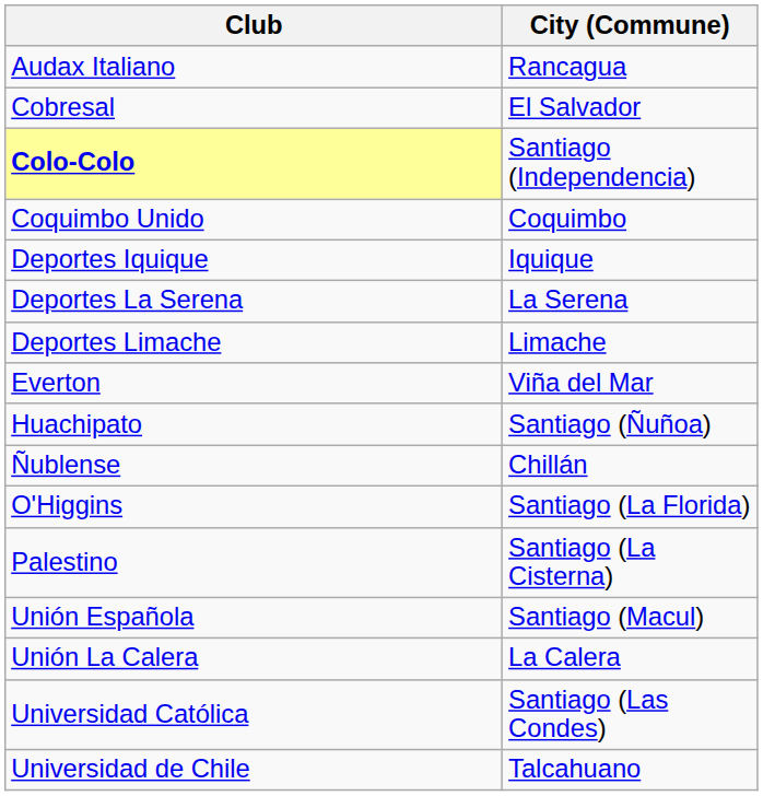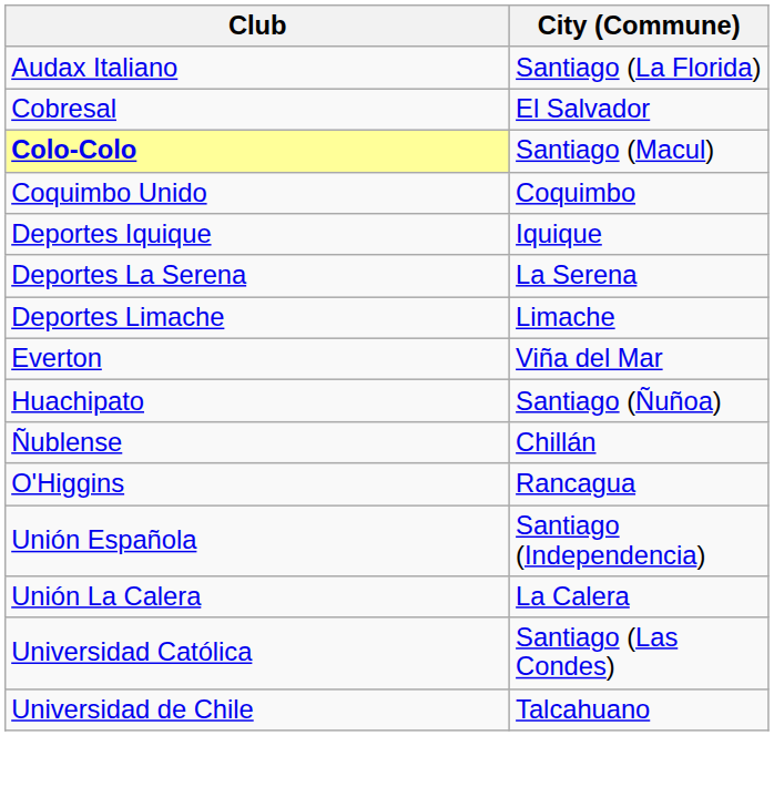 <table class="wikitable sortable">
 <tr>
 <th style="width:300px; text-align:center;">Club</th>
 <th style="width:150px; text-align:center;">City (Commune)</th>
 </tr>
 <tr>
 <td><a href='#'>Audax Italiano</a></td>
-<td><a href='#'>Rancagua</a></td>
+<td><a href='#'>Santiago</a> (<a href='#'>La Florida</a>)</td>
 </tr>
 <tr>
 <td><a href='#'>Cobresal</a></td>
 <td><a href='#'>El Salvador</a></td>
 </tr>
 <tr>
 <td style="background:#ff9;"><strong><a href='#'>Colo-Colo</a></strong></td>
-<td><a href='#'>Santiago</a> (<a href='#'>Independencia</a>)</td>
+<td><a href='#'>Santiago</a> (<a href='#'>Macul</a>)</td>
 </tr>
 <tr>
 <td><a href='#'>Coquimbo Unido</a></td>
 <td><a href='#'>Coquimbo</a></td>
 </tr>
 <tr>
 <td><a href='#'>Deportes Iquique</a></td>
 <td><a href='#'>Iquique</a></td>
 </tr>
 <tr>
 <td><a href='#'>Deportes La Serena</a></td>
 <td><a href='#'>La Serena</a></td>
 </tr>
 <tr>
 <td><a href='#'>Deportes Limache</a></td>
 <td><a href='#'>Limache</a></td>
 </tr>
 <tr>
 <td><a href='#'>Everton</a></td>
 <td><a href='#'>Viña del Mar</a></td>
 </tr>
 <tr>
 <td><a href='#'>Huachipato</a></td>
 <td><a href='#'>Santiago</a> (<a href='#'>Ñuñoa</a>)</td>
 </tr>
 <tr>
 <td><a href='#'>Ñublense</a></td>
 <td><a href='#'>Chillán</a></td>
 </tr>
 <tr>
 <td><a href='#'>O'Higgins</a></td>
-<td><a href='#'>Santiago</a> (<a href='#'>La Florida</a>)</td>
-</tr>
-<tr>
-<td><a href='#'>Palestino</a></td>
-<td><a href='#'>Santiago</a> (<a href='#'>La Cisterna</a>)</td>
+<td><a href='#'>Rancagua</a></td>
 </tr>
 <tr>
 <td><a href='#'>Unión Española</a></td>
-<td><a href='#'>Santiago</a> (<a href='#'>Macul</a>)</td>
+<td><a href='#'>Santiago</a> (<a href='#'>Independencia</a>)</td>
 </tr>
 <tr>
 <td><a href='#'>Unión La Calera</a></td>
 <td><a href='#'>La Calera</a></td>
 </tr>
 <tr>
 <td><a href='#'>Universidad Católica</a></td>
 <td><a href='#'>Santiago</a> (<a href='#'>Las Condes</a>)</td>
 </tr>
 <tr>
 <td><a href='#'>Universidad de Chile</a></td>
 <td><a href='#'>Talcahuano</a></td>
 </tr>
 </table>
